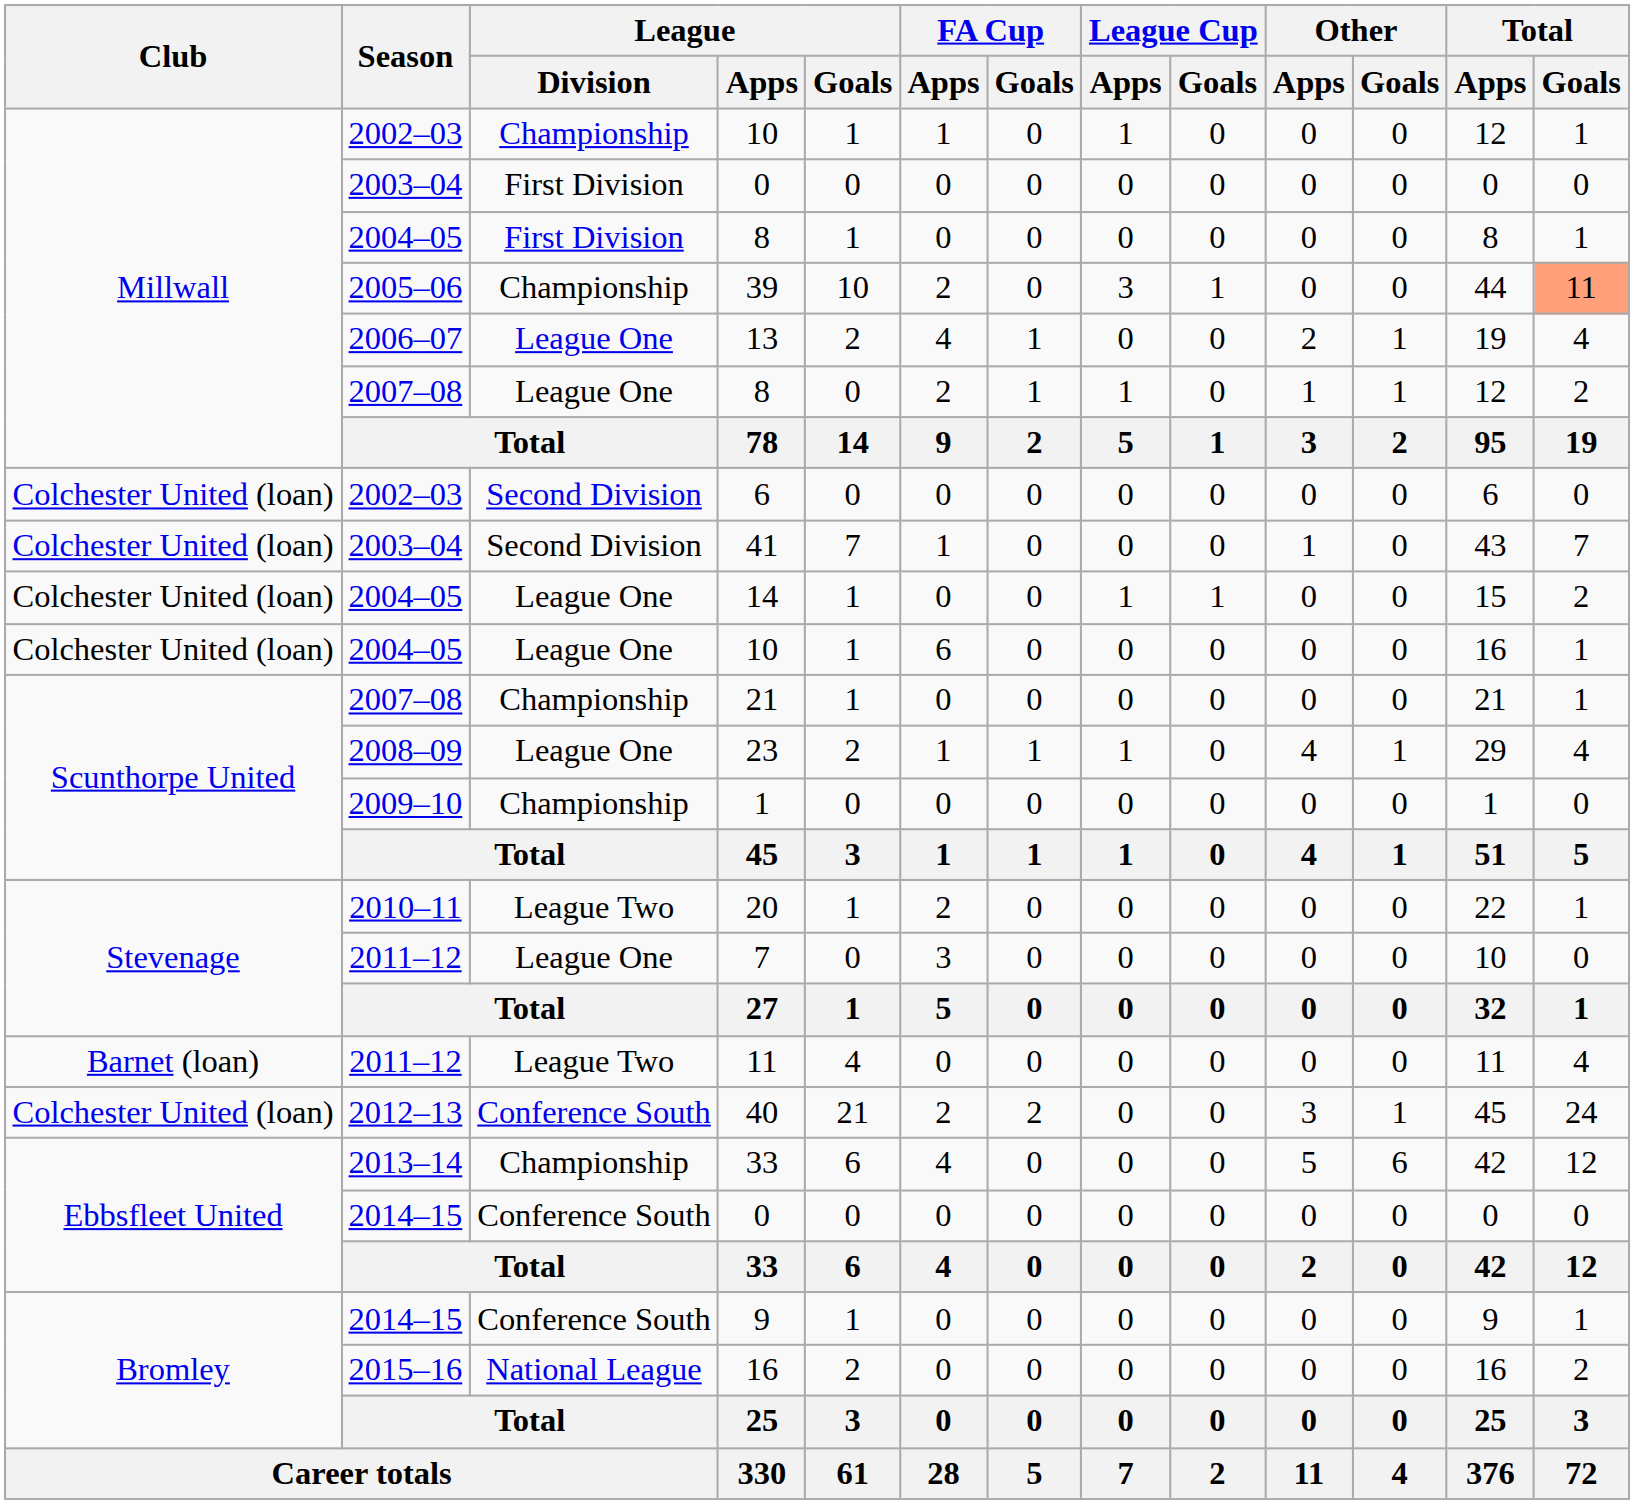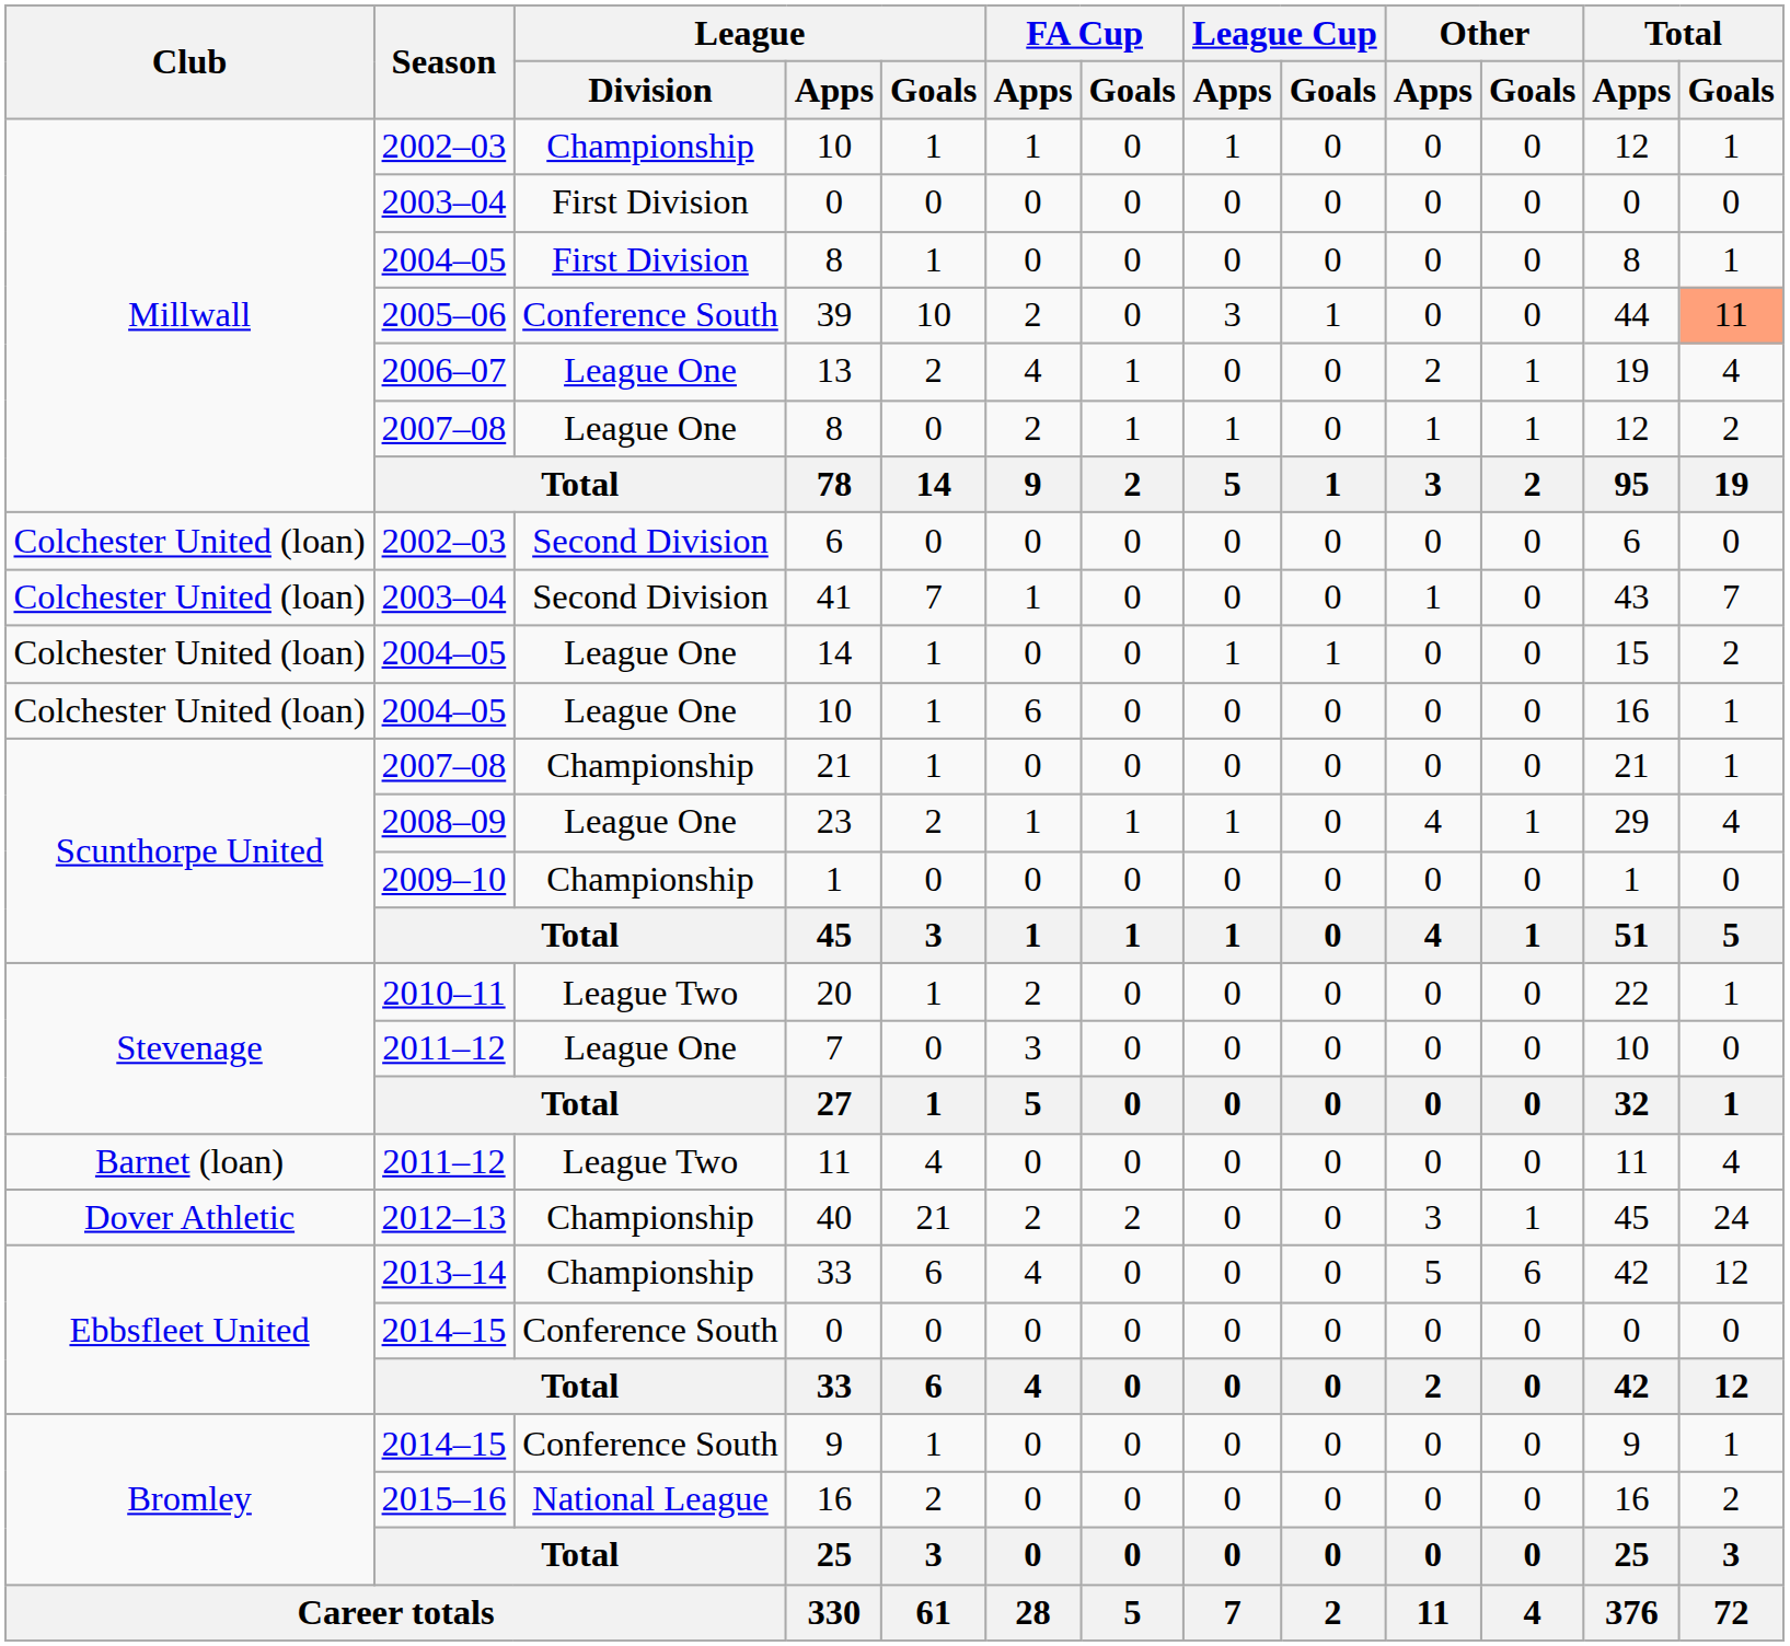 <table class="wikitable" style="text-align: center">
 <tr>
 <th rowspan="2">Club</th>
 <th rowspan="2">Season</th>
 <th colspan="3">League</th>
 <th colspan="2"><a href='#'>FA Cup</a></th>
 <th colspan="2"><a href='#'>League Cup</a></th>
 <th colspan="2">Other</th>
 <th colspan="2">Total</th>
 </tr>
 <tr>
 <th>Division</th>
 <th>Apps</th>
 <th>Goals</th>
 <th>Apps</th>
 <th>Goals</th>
 <th>Apps</th>
 <th>Goals</th>
 <th>Apps</th>
 <th>Goals</th>
 <th>Apps</th>
 <th>Goals</th>
 </tr>
 <tr>
 <td rowspan="7"><a href='#'>Millwall</a></td>
 <td><a href='#'>2002–03</a></td>
 <td><a href='#'>Championship</a></td>
 <td>10</td>
 <td>1</td>
 <td>1</td>
 <td>0</td>
 <td>1</td>
 <td>0</td>
 <td>0</td>
 <td>0</td>
 <td>12</td>
 <td>1</td>
 </tr>
 <tr>
 <td><a href='#'>2003–04</a></td>
 <td>First Division</td>
 <td>0</td>
 <td>0</td>
 <td>0</td>
 <td>0</td>
 <td>0</td>
 <td>0</td>
 <td>0</td>
 <td>0</td>
 <td>0</td>
 <td>0</td>
 </tr>
 <tr>
 <td><a href='#'>2004–05</a></td>
 <td><a href='#'>First Division</a></td>
 <td>8</td>
 <td>1</td>
 <td>0</td>
 <td>0</td>
 <td>0</td>
 <td>0</td>
 <td>0</td>
 <td>0</td>
 <td>8</td>
 <td>1</td>
 </tr>
 <tr>
 <td><a href='#'>2005–06</a></td>
-<td>Championship</td>
+<td><a href='#'>Conference South</a></td>
 <td>39</td>
 <td>10</td>
 <td>2</td>
 <td>0</td>
 <td>3</td>
 <td>1</td>
 <td>0</td>
 <td>0</td>
 <td>44</td>
 <td style="background: lightsalmon;">11</td>
 </tr>
 <tr>
 <td><a href='#'>2006–07</a></td>
 <td><a href='#'>League One</a></td>
 <td>13</td>
 <td>2</td>
 <td>4</td>
 <td>1</td>
 <td>0</td>
 <td>0</td>
 <td>2</td>
 <td>1</td>
 <td>19</td>
 <td>4</td>
 </tr>
 <tr>
 <td><a href='#'>2007–08</a></td>
 <td>League One</td>
 <td>8</td>
 <td>0</td>
 <td>2</td>
 <td>1</td>
 <td>1</td>
 <td>0</td>
 <td>1</td>
 <td>1</td>
 <td>12</td>
 <td>2</td>
 </tr>
 <tr>
 <th colspan="2">Total</th>
 <th>78</th>
 <th>14</th>
 <th>9</th>
 <th>2</th>
 <th>5</th>
 <th>1</th>
 <th>3</th>
 <th>2</th>
 <th>95</th>
 <th>19</th>
 </tr>
 <tr>
 <td><a href='#'>Colchester United</a> (loan)</td>
 <td><a href='#'>2002–03</a></td>
 <td><a href='#'>Second Division</a></td>
 <td>6</td>
 <td>0</td>
 <td>0</td>
 <td>0</td>
 <td>0</td>
 <td>0</td>
 <td>0</td>
 <td>0</td>
 <td>6</td>
 <td>0</td>
 </tr>
 <tr>
 <td><a href='#'>Colchester United</a> (loan)</td>
 <td><a href='#'>2003–04</a></td>
 <td>Second Division</td>
 <td>41</td>
 <td>7</td>
 <td>1</td>
 <td>0</td>
 <td>0</td>
 <td>0</td>
 <td>1</td>
 <td>0</td>
 <td>43</td>
 <td>7</td>
 </tr>
 <tr>
 <td>Colchester United (loan)</td>
 <td><a href='#'>2004–05</a></td>
 <td>League One</td>
 <td>14</td>
 <td>1</td>
 <td>0</td>
 <td>0</td>
 <td>1</td>
 <td>1</td>
 <td>0</td>
 <td>0</td>
 <td>15</td>
 <td>2</td>
 </tr>
 <tr>
 <td>Colchester United (loan)</td>
 <td><a href='#'>2004–05</a></td>
 <td>League One</td>
 <td>10</td>
 <td>1</td>
 <td>6</td>
 <td>0</td>
 <td>0</td>
 <td>0</td>
 <td>0</td>
 <td>0</td>
 <td>16</td>
 <td>1</td>
 </tr>
 <tr>
 <td rowspan="4"><a href='#'>Scunthorpe United</a></td>
 <td><a href='#'>2007–08</a></td>
 <td>Championship</td>
 <td>21</td>
 <td>1</td>
 <td>0</td>
 <td>0</td>
 <td>0</td>
 <td>0</td>
 <td>0</td>
 <td>0</td>
 <td>21</td>
 <td>1</td>
 </tr>
 <tr>
 <td><a href='#'>2008–09</a></td>
 <td>League One</td>
 <td>23</td>
 <td>2</td>
 <td>1</td>
 <td>1</td>
 <td>1</td>
 <td>0</td>
 <td>4</td>
 <td>1</td>
 <td>29</td>
 <td>4</td>
 </tr>
 <tr>
 <td><a href='#'>2009–10</a></td>
 <td>Championship</td>
 <td>1</td>
 <td>0</td>
 <td>0</td>
 <td>0</td>
 <td>0</td>
 <td>0</td>
 <td>0</td>
 <td>0</td>
 <td>1</td>
 <td>0</td>
 </tr>
 <tr>
 <th colspan="2">Total</th>
 <th>45</th>
 <th>3</th>
 <th>1</th>
 <th>1</th>
 <th>1</th>
 <th>0</th>
 <th>4</th>
 <th>1</th>
 <th>51</th>
 <th>5</th>
 </tr>
 <tr>
 <td rowspan="3"><a href='#'>Stevenage</a></td>
 <td><a href='#'>2010–11</a></td>
 <td>League Two</td>
 <td>20</td>
 <td>1</td>
 <td>2</td>
 <td>0</td>
 <td>0</td>
 <td>0</td>
 <td>0</td>
 <td>0</td>
 <td>22</td>
 <td>1</td>
 </tr>
 <tr>
 <td><a href='#'>2011–12</a></td>
 <td>League One</td>
 <td>7</td>
 <td>0</td>
 <td>3</td>
 <td>0</td>
 <td>0</td>
 <td>0</td>
 <td>0</td>
 <td>0</td>
 <td>10</td>
 <td>0</td>
 </tr>
 <tr>
 <th colspan="2">Total</th>
 <th>27</th>
 <th>1</th>
 <th>5</th>
 <th>0</th>
 <th>0</th>
 <th>0</th>
 <th>0</th>
 <th>0</th>
 <th>32</th>
 <th>1</th>
 </tr>
 <tr>
 <td><a href='#'>Barnet</a> (loan)</td>
 <td><a href='#'>2011–12</a></td>
 <td>League Two</td>
 <td>11</td>
 <td>4</td>
 <td>0</td>
 <td>0</td>
 <td>0</td>
 <td>0</td>
 <td>0</td>
 <td>0</td>
 <td>11</td>
 <td>4</td>
 </tr>
 <tr>
-<td><a href='#'>Colchester United</a> (loan)</td>
+<td><a href='#'>Dover Athletic</a></td>
 <td><a href='#'>2012–13</a></td>
-<td><a href='#'>Conference South</a></td>
+<td>Championship</td>
 <td>40</td>
 <td>21</td>
 <td>2</td>
 <td>2</td>
 <td>0</td>
 <td>0</td>
 <td>3</td>
 <td>1</td>
 <td>45</td>
 <td>24</td>
 </tr>
 <tr>
 <td rowspan="3"><a href='#'>Ebbsfleet United</a></td>
 <td><a href='#'>2013–14</a></td>
 <td>Championship</td>
 <td>33</td>
 <td>6</td>
 <td>4</td>
 <td>0</td>
 <td>0</td>
 <td>0</td>
 <td>5</td>
 <td>6</td>
 <td>42</td>
 <td>12</td>
 </tr>
 <tr>
 <td><a href='#'>2014–15</a></td>
 <td>Conference South</td>
 <td>0</td>
 <td>0</td>
 <td>0</td>
 <td>0</td>
 <td>0</td>
 <td>0</td>
 <td>0</td>
 <td>0</td>
 <td>0</td>
 <td>0</td>
 </tr>
 <tr>
 <th colspan="2">Total</th>
 <th>33</th>
 <th>6</th>
 <th>4</th>
 <th>0</th>
 <th>0</th>
 <th>0</th>
 <th>2</th>
 <th>0</th>
 <th>42</th>
 <th>12</th>
 </tr>
 <tr>
 <td rowspan="3"><a href='#'>Bromley</a></td>
 <td><a href='#'>2014–15</a></td>
 <td>Conference South</td>
 <td>9</td>
 <td>1</td>
 <td>0</td>
 <td>0</td>
 <td>0</td>
 <td>0</td>
 <td>0</td>
 <td>0</td>
 <td>9</td>
 <td>1</td>
 </tr>
 <tr>
 <td><a href='#'>2015–16</a></td>
 <td><a href='#'>National League</a></td>
 <td>16</td>
 <td>2</td>
 <td>0</td>
 <td>0</td>
 <td>0</td>
 <td>0</td>
 <td>0</td>
 <td>0</td>
 <td>16</td>
 <td>2</td>
 </tr>
 <tr>
 <th colspan="2">Total</th>
 <th>25</th>
 <th>3</th>
 <th>0</th>
 <th>0</th>
 <th>0</th>
 <th>0</th>
 <th>0</th>
 <th>0</th>
 <th>25</th>
 <th>3</th>
 </tr>
 <tr>
 <th colspan="3">Career totals</th>
 <th>330</th>
 <th>61</th>
 <th>28</th>
 <th>5</th>
 <th>7</th>
 <th>2</th>
 <th>11</th>
 <th>4</th>
 <th>376</th>
 <th>72</th>
 </tr>
 </table>
